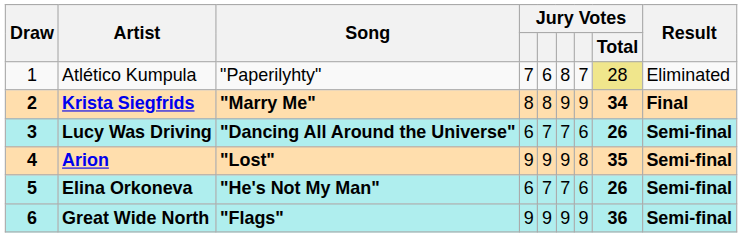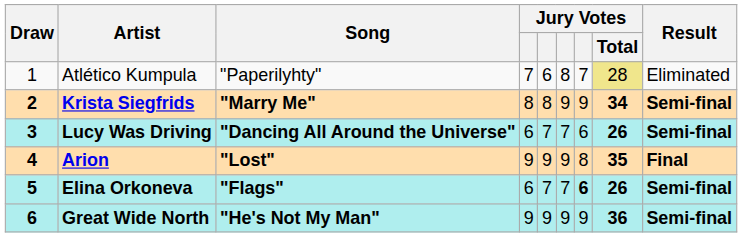 <table class="sortable wikitable" style="margin: 1em auto 1em auto; text-align:center">
 <tr>
 <th rowspan="2">Draw</th>
 <th rowspan="2">Artist</th>
 <th rowspan="2">Song</th>
 <th colspan="5">Jury Votes</th>
 <th rowspan="2">Result</th>
 </tr>
 <tr>
 <th></th>
 <th></th>
 <th></th>
 <th></th>
 <th>Total</th>
 </tr>
 <tr>
 <td>1</td>
 <td align="left">Atlético Kumpula</td>
 <td align="left">"Paperilyhty"</td>
 <td>7</td>
 <td>6</td>
 <td>8</td>
 <td>7</td>
 <td style="background: khaki;">28</td>
 <td align="left">Eliminated</td>
 </tr>
 <tr style="background:navajowhite;">
 <td><strong>2</strong></td>
 <td align="left"><strong><a href='#'>Krista Siegfrids</a></strong></td>
 <td align="left"><strong>"Marry Me"</strong></td>
 <td>8</td>
 <td>8</td>
 <td>9</td>
 <td>9</td>
 <td><strong>34</strong></td>
-<td align="left"><strong>Final</strong></td>
+<td align="left"><strong>Semi-final</strong></td>
 </tr>
 <tr style="background:paleturquoise;">
 <td><strong>3</strong></td>
 <td align="left"><strong>Lucy Was Driving</strong></td>
 <td align="left"><strong>"Dancing All Around the Universe"</strong></td>
 <td>6</td>
 <td>7</td>
 <td>7</td>
 <td>6</td>
 <td><strong>26</strong></td>
 <td align="left"><strong>Semi-final</strong></td>
 </tr>
 <tr style="background:navajowhite;">
 <td><strong>4</strong></td>
 <td align="left"><strong><a href='#'>Arion</a></strong></td>
 <td align="left"><strong>"Lost"</strong></td>
 <td>9</td>
 <td>9</td>
 <td>9</td>
 <td>8</td>
 <td><strong>35</strong></td>
-<td align="left"><strong>Semi-final</strong></td>
+<td align="left"><strong>Final</strong></td>
 </tr>
 <tr style="background:paleturquoise;">
 <td><strong>5</strong></td>
 <td align="left"><strong>Elina Orkoneva</strong></td>
-<td align="left"><strong>"He's Not My Man"</strong></td>
+<td align="left"><strong>"Flags"</strong></td>
 <td>6</td>
 <td>7</td>
 <td>7</td>
-<td>6</td>
+<td><strong>6</strong></td>
 <td><strong>26</strong></td>
 <td align="left"><strong>Semi-final</strong></td>
 </tr>
 <tr style="background:paleturquoise;">
 <td><strong>6</strong></td>
 <td align="left"><strong>Great Wide North</strong></td>
-<td align="left"><strong>"Flags"</strong></td>
+<td align="left"><strong>"He's Not My Man"</strong></td>
 <td>9</td>
 <td>9</td>
 <td>9</td>
 <td>9</td>
 <td><strong>36</strong></td>
 <td align="left"><strong>Semi-final</strong></td>
 </tr>
 </table>
